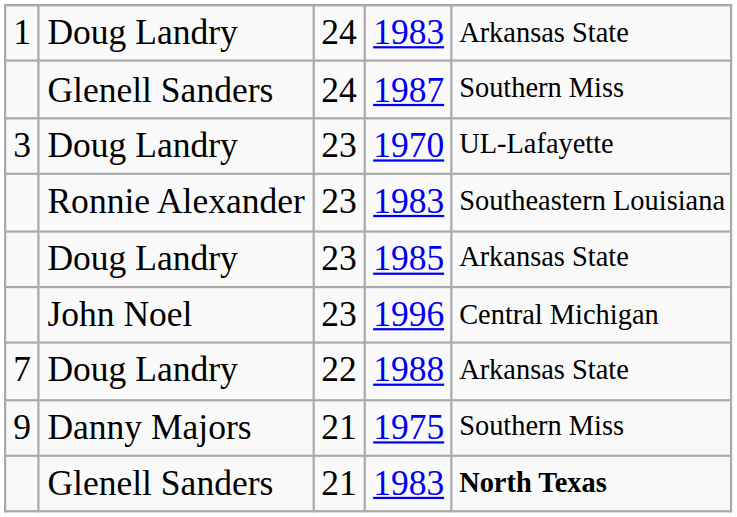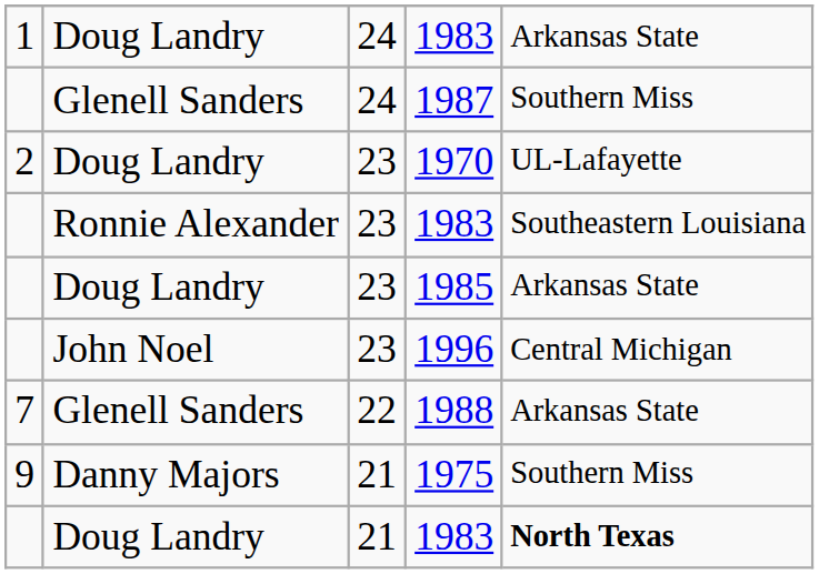 <table class="wikitable">
 <tr>
 </tr>
 <tr>
 <td>1</td>
 <td>Doug Landry</td>
 <td>24</td>
 <td><a href='#'>1983</a></td>
 <td style="font-size:80%;">Arkansas State</td>
 </tr>
 <tr>
 <td></td>
 <td>Glenell Sanders</td>
 <td>24</td>
 <td><a href='#'>1987</a></td>
 <td style="font-size:80%;">Southern Miss</td>
 </tr>
 <tr>
-<td>3</td>
+<td>2</td>
 <td>Doug Landry</td>
 <td>23</td>
 <td><a href='#'>1970</a></td>
 <td style="font-size:80%;">UL-Lafayette</td>
 </tr>
 <tr>
 <td></td>
 <td>Ronnie Alexander</td>
 <td>23</td>
 <td><a href='#'>1983</a></td>
 <td style="font-size:80%;">Southeastern Louisiana</td>
 </tr>
 <tr>
 <td></td>
 <td>Doug Landry</td>
 <td>23</td>
 <td><a href='#'>1985</a></td>
 <td style="font-size:80%;">Arkansas State</td>
 </tr>
 <tr>
 <td></td>
 <td>John Noel</td>
 <td>23</td>
 <td><a href='#'>1996</a></td>
 <td style="font-size:80%;">Central Michigan</td>
 </tr>
 <tr>
 <td>7</td>
-<td>Doug Landry</td>
+<td>Glenell Sanders</td>
 <td>22</td>
 <td><a href='#'>1988</a></td>
 <td style="font-size:80%;">Arkansas State</td>
 </tr>
 <tr>
 <td>9</td>
 <td>Danny Majors</td>
 <td>21</td>
 <td><a href='#'>1975</a></td>
 <td style="font-size:80%;">Southern Miss</td>
 </tr>
 <tr>
 <td></td>
-<td>Glenell Sanders</td>
+<td>Doug Landry</td>
 <td>21</td>
 <td><a href='#'>1983</a></td>
 <td style="font-size:80%;"><strong>North Texas</strong></td>
 </tr>
 </table>
